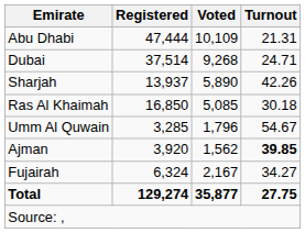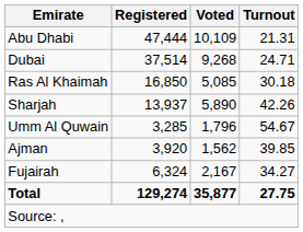 <table class=wikitable style=text-align:right>
 <tr>
 <th>Emirate</th>
 <th>Registered</th>
 <th>Voted</th>
 <th>Turnout</th>
 </tr>
 <tr>
 <td align=left>Abu Dhabi</td>
 <td>47,444</td>
 <td>10,109</td>
 <td>21.31</td>
 </tr>
 <tr>
 <td align=left>Dubai</td>
 <td>37,514</td>
 <td>9,268</td>
 <td>24.71</td>
 </tr>
 <tr>
+<td align=left>Ras Al Khaimah</td>
+<td>16,850</td>
+<td>5,085</td>
+<td>30.18</td>
+</tr>
+<tr>
 <td align=left>Sharjah</td>
 <td>13,937</td>
 <td>5,890</td>
 <td>42.26</td>
-</tr>
-<tr>
-<td align=left>Ras Al Khaimah</td>
-<td>16,850</td>
-<td>5,085</td>
-<td>30.18</td>
 </tr>
 <tr>
 <td align=left>Umm Al Quwain</td>
 <td>3,285</td>
 <td>1,796</td>
 <td>54.67</td>
 </tr>
 <tr>
 <td align=left>Ajman</td>
 <td>3,920</td>
 <td>1,562</td>
-<td><strong>39.85</strong></td>
+<td>39.85</td>
 </tr>
 <tr>
 <td align=left>Fujairah</td>
 <td>6,324</td>
 <td>2,167</td>
 <td>34.27</td>
 </tr>
 <tr>
 <td align=left><strong>Total</strong></td>
 <td><strong>129,274</strong></td>
 <td><strong>35,877</strong></td>
 <td><strong>27.75</strong></td>
 </tr>
 <tr>
 <td align=left colspan=4>Source: , </td>
 </tr>
 </table>
